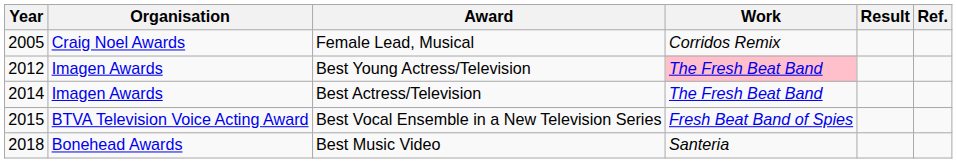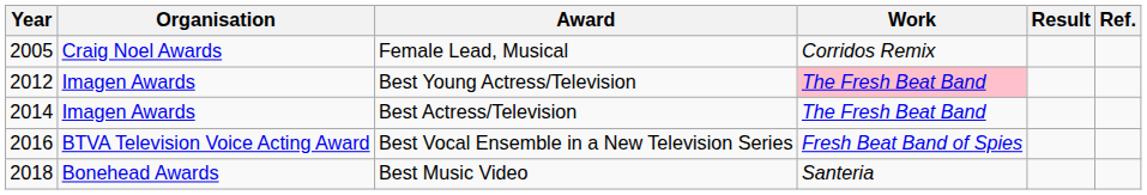 <table class="wikitable">
 <tr>
 <th>Year</th>
 <th>Organisation</th>
 <th>Award</th>
 <th>Work</th>
 <th>Result</th>
 <th>Ref.</th>
 </tr>
 <tr>
 <td>2005</td>
 <td><a href='#'>Craig Noel Awards</a></td>
 <td>Female Lead, Musical</td>
 <td><em>Corridos Remix</em></td>
 <td></td>
 <td></td>
 </tr>
 <tr>
 <td>2012</td>
 <td><a href='#'>Imagen Awards</a></td>
 <td>Best Young Actress/Television</td>
 <td style="background: pink;"><em><a href='#'>The Fresh Beat Band</a></em></td>
 <td></td>
 <td></td>
 </tr>
 <tr>
 <td>2014</td>
 <td><a href='#'>Imagen Awards</a></td>
 <td>Best Actress/Television</td>
 <td><em><a href='#'>The Fresh Beat Band</a></em></td>
 <td></td>
 <td></td>
 </tr>
 <tr>
-<td>2015</td>
+<td>2016</td>
 <td><a href='#'>BTVA Television Voice Acting Award</a></td>
 <td>Best Vocal Ensemble in a New Television Series</td>
 <td><em><a href='#'>Fresh Beat Band of Spies</a></em></td>
 <td></td>
 <td></td>
 </tr>
 <tr>
 <td>2018</td>
 <td><a href='#'>Bonehead Awards</a></td>
 <td>Best Music Video</td>
 <td><em>Santeria</em></td>
 <td></td>
 <td></td>
 </tr>
 </table>
